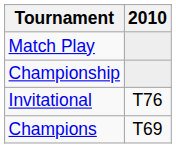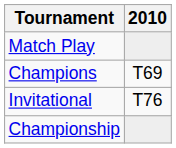 <table class="wikitable" style="text-align:center;">
 <tr>
 <th>Tournament</th>
 <th>2010</th>
 </tr>
 <tr>
 <td align="left"><a href='#'>Match Play</a></td>
 <td style="background:#eeeeee;"></td>
 </tr>
 <tr>
-<td align="left"><a href='#'>Championship</a></td>
-<td style="background:#eeeeee;"></td>
+<td align="left"><a href='#'>Champions</a></td>
+<td>T69</td>
 </tr>
 <tr>
 <td align="left"><a href='#'>Invitational</a></td>
 <td>T76</td>
 </tr>
 <tr>
-<td align="left"><a href='#'>Champions</a></td>
-<td>T69</td>
+<td align="left"><a href='#'>Championship</a></td>
+<td style="background:#eeeeee;"></td>
 </tr>
 </table>
